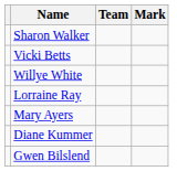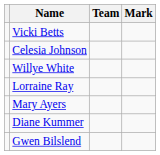 <table class=wikitable>
 <tr>
 <th></th>
 <th>Name</th>
 <th>Team</th>
 <th>Mark</th>
 </tr>
 <tr>
 <td></td>
-<td><a href='#'>Sharon Walker</a></td>
+<td><a href='#'>Vicki Betts</a></td>
 <td></td>
 <td></td>
 </tr>
 <tr>
 <td></td>
-<td><a href='#'>Vicki Betts</a></td>
+<td><a href='#'>Celesia Johnson</a></td>
 <td></td>
 <td></td>
 </tr>
 <tr>
 <td></td>
 <td><a href='#'>Willye White</a></td>
 <td></td>
 <td></td>
 </tr>
 <tr>
 <td></td>
 <td><a href='#'>Lorraine Ray</a></td>
 <td></td>
 <td></td>
 </tr>
 <tr>
 <td></td>
 <td><a href='#'>Mary Ayers</a></td>
 <td></td>
 <td></td>
 </tr>
 <tr>
 <td></td>
 <td><a href='#'>Diane Kummer</a></td>
 <td></td>
 <td></td>
 </tr>
 <tr>
 <td></td>
 <td><a href='#'>Gwen Bilslend</a></td>
 <td></td>
 <td></td>
 </tr>
 </table>
